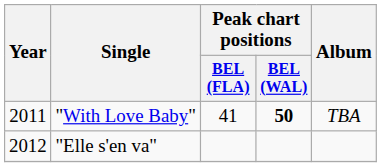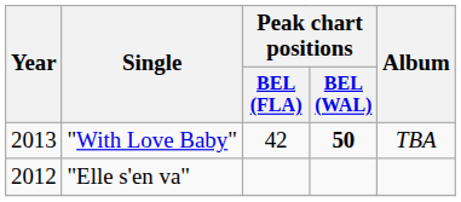 <table class="wikitable" style=text-align:center;>
 <tr>
 <th rowspan="2">Year</th>
 <th rowspan="2">Single</th>
 <th colspan="2">Peak chart positions</th>
 <th rowspan="2">Album</th>
 </tr>
 <tr>
 <th style="width:3em;font-size:85%"><a href='#'>BEL (FLA)</a></th>
 <th style="width:3em;font-size:85%"><a href='#'>BEL (WAL)</a></th>
 </tr>
 <tr>
-<td>2011</td>
+<td>2013</td>
 <td align=left>"<a href='#'>With Love Baby</a>"</td>
-<td>41</td>
+<td>42</td>
 <td><strong>50</strong></td>
 <td rowspan="1"><em>TBA</em></td>
 </tr>
 <tr>
 <td>2012</td>
 <td align=left>"Elle s'en va"</td>
 <td></td>
 <td></td>
 <td rowspan="1"></td>
 </tr>
 <tr>
 </tr>
 </table>
